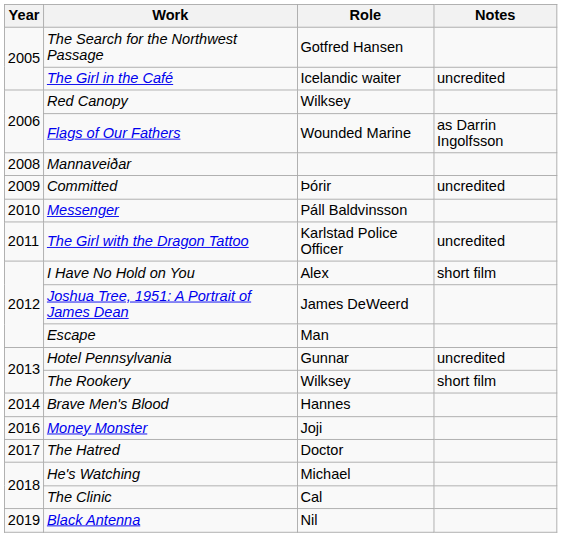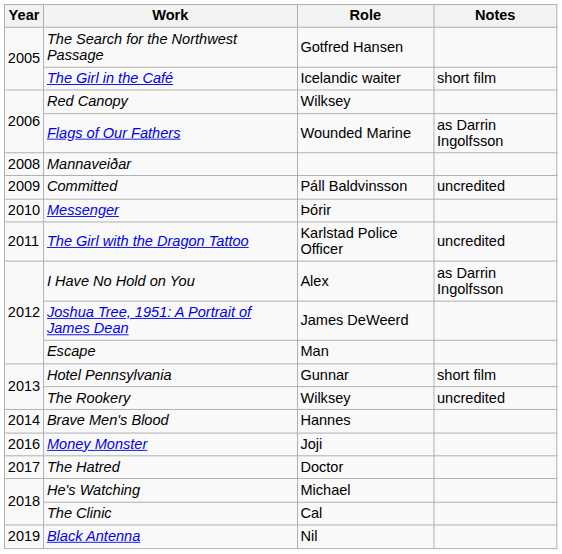 <table class="wikitable">
 <tr>
 <th>Year</th>
 <th>Work</th>
 <th>Role</th>
 <th>Notes</th>
 </tr>
 <tr>
 <td rowspan="2">2005</td>
 <td><em>The Search for the Northwest Passage</em></td>
 <td>Gotfred Hansen</td>
 <td></td>
 </tr>
 <tr>
 <td><em><a href='#'>The Girl in the Café</a></em></td>
 <td>Icelandic waiter</td>
-<td>uncredited</td>
+<td>short film</td>
 </tr>
 <tr>
 <td rowspan="2">2006</td>
 <td><em>Red Canopy</em></td>
 <td>Wilksey</td>
 <td></td>
 </tr>
 <tr>
 <td><em><a href='#'>Flags of Our Fathers</a></em></td>
 <td>Wounded Marine</td>
 <td>as Darrin Ingolfsson</td>
 </tr>
 <tr>
 <td>2008</td>
 <td><em>Mannaveiðar</em></td>
 <td></td>
 <td></td>
 </tr>
 <tr>
 <td>2009</td>
 <td><em>Committed </em></td>
-<td>Þórir</td>
+<td>Páll Baldvinsson</td>
 <td>uncredited</td>
 </tr>
 <tr>
 <td>2010</td>
 <td><em><a href='#'>Messenger</a></em></td>
-<td>Páll Baldvinsson</td>
+<td>Þórir</td>
 <td></td>
 </tr>
 <tr>
 <td>2011</td>
 <td><em><a href='#'>The Girl with the Dragon Tattoo</a></em></td>
 <td>Karlstad Police Officer</td>
 <td>uncredited</td>
 </tr>
 <tr>
 <td rowspan="3">2012</td>
 <td><em>I Have No Hold on You</em></td>
 <td>Alex</td>
-<td>short film</td>
+<td>as Darrin Ingolfsson</td>
 </tr>
 <tr>
 <td><em><a href='#'>Joshua Tree, 1951: A Portrait of James Dean</a></em></td>
 <td>James DeWeerd</td>
 <td></td>
 </tr>
 <tr>
 <td><em>Escape</em></td>
 <td>Man</td>
 <td></td>
 </tr>
 <tr>
 <td rowspan="2">2013</td>
 <td><em>Hotel Pennsylvania</em></td>
 <td>Gunnar</td>
-<td>uncredited</td>
+<td>short film</td>
 </tr>
 <tr>
 <td><em>The Rookery</em></td>
 <td>Wilksey</td>
-<td>short film</td>
+<td>uncredited</td>
 </tr>
 <tr>
 <td>2014</td>
 <td><em>Brave Men's Blood</em></td>
 <td>Hannes</td>
 <td></td>
 </tr>
 <tr>
 <td>2016</td>
 <td><em><a href='#'>Money Monster</a></em></td>
 <td>Joji</td>
 <td></td>
 </tr>
 <tr>
 <td>2017</td>
 <td><em>The Hatred</em></td>
 <td>Doctor</td>
 <td></td>
 </tr>
 <tr>
 <td rowspan="2">2018</td>
 <td><em>He's Watching</em></td>
 <td>Michael</td>
 <td></td>
 </tr>
 <tr>
 <td><em>The Clinic</em></td>
 <td>Cal</td>
 <td></td>
 </tr>
 <tr>
 <td>2019</td>
 <td><em><a href='#'>Black Antenna</a></em></td>
 <td>Nil</td>
 <td></td>
 </tr>
 </table>
